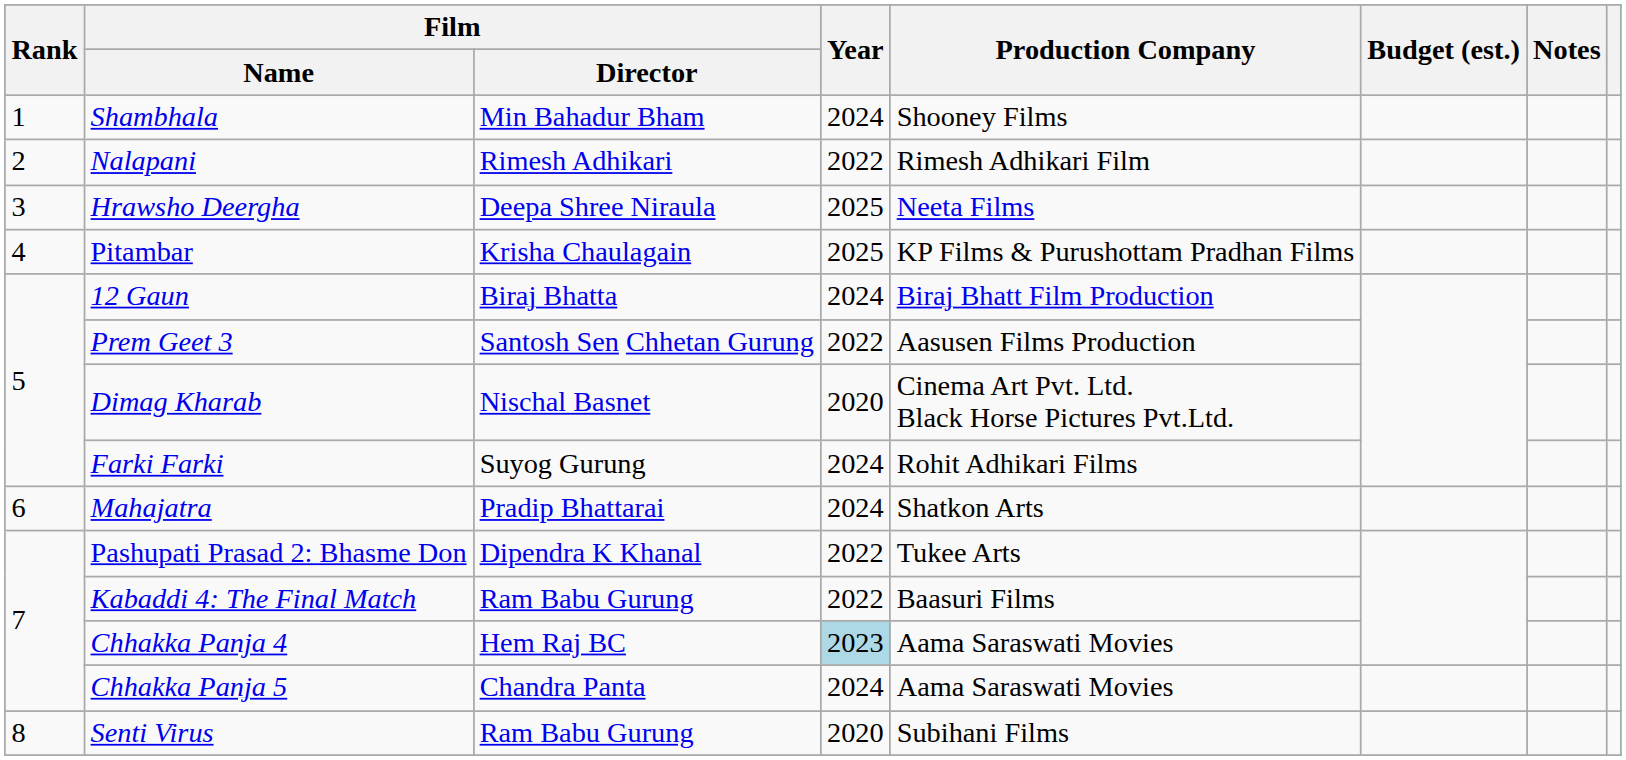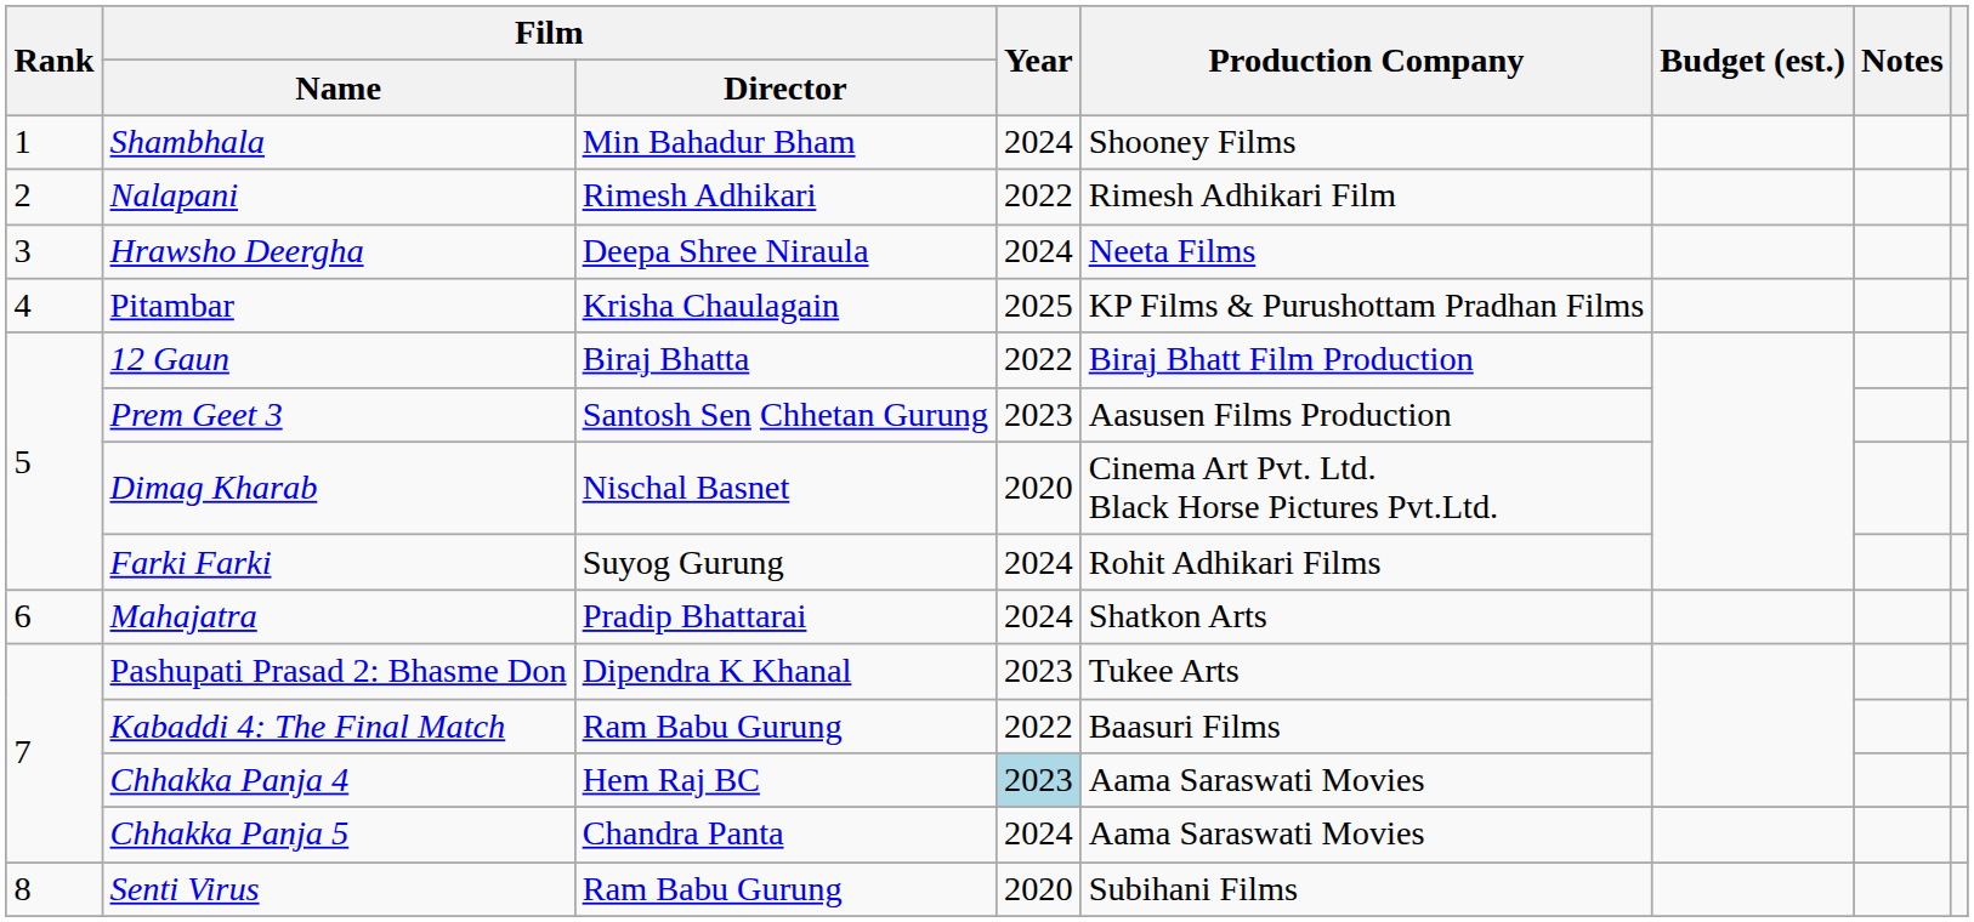 <table class="wikitable">
 <tr>
 <th rowspan="2">Rank</th>
 <th colspan="2">Film</th>
 <th rowspan="2">Year</th>
 <th rowspan="2">Production Company</th>
 <th rowspan="2">Budget (est.)</th>
 <th rowspan="2">Notes</th>
 <th rowspan="2" class="unsortable"></th>
 </tr>
 <tr>
 <th>Name</th>
 <th>Director</th>
 </tr>
 <tr>
 <td>1</td>
 <td><em><a href='#'>Shambhala</a></em></td>
 <td><a href='#'>Min Bahadur Bham</a></td>
 <td>2024</td>
 <td>Shooney Films</td>
 <td></td>
 <td></td>
 <td></td>
 </tr>
 <tr>
 <td>2</td>
 <td><em><a href='#'>Nalapani</a></em></td>
 <td><a href='#'>Rimesh Adhikari</a></td>
 <td>2022</td>
 <td>Rimesh Adhikari Film</td>
 <td></td>
 <td></td>
 <td></td>
 </tr>
 <tr>
 <td>3</td>
 <td><em><a href='#'>Hrawsho Deergha</a></em></td>
 <td><a href='#'>Deepa Shree Niraula</a></td>
-<td>2025</td>
+<td>2024</td>
 <td><a href='#'>Neeta Films</a></td>
 <td></td>
 <td></td>
 <td></td>
 </tr>
 <tr>
 <td>4</td>
 <td><a href='#'>Pitambar</a></td>
 <td><a href='#'>Krisha Chaulagain</a></td>
 <td>2025</td>
 <td>KP Films & Purushottam Pradhan Films</td>
 <td><br></td>
 <td></td>
 <td></td>
 </tr>
 <tr>
 <td rowspan="4">5</td>
 <td><em><a href='#'>12 Gaun</a></em></td>
 <td><a href='#'>Biraj Bhatta</a></td>
-<td>2024</td>
+<td>2022</td>
 <td><a href='#'>Biraj Bhatt Film Production</a></td>
 <td rowspan="4"></td>
 <td></td>
 <td></td>
 </tr>
 <tr>
 <td><em><a href='#'>Prem Geet 3</a></em></td>
 <td><a href='#'>Santosh Sen</a> <a href='#'>Chhetan Gurung</a></td>
-<td>2022</td>
+<td>2023</td>
 <td>Aasusen Films Production</td>
 <td></td>
 <td></td>
 </tr>
 <tr>
 <td><em><a href='#'>Dimag Kharab</a></em></td>
 <td><a href='#'>Nischal Basnet</a></td>
 <td>2020</td>
 <td>Cinema Art Pvt. Ltd.<br>Black Horse Pictures Pvt.Ltd.</td>
 <td></td>
 <td></td>
 </tr>
 <tr>
 <td><em><a href='#'>Farki Farki</a></em></td>
 <td>Suyog Gurung</td>
 <td>2024</td>
 <td>Rohit Adhikari Films</td>
 <td></td>
 <td></td>
 </tr>
 <tr>
 <td>6</td>
 <td><em><a href='#'>Mahajatra</a> </em></td>
 <td><a href='#'>Pradip Bhattarai </a></td>
 <td>2024</td>
 <td>Shatkon Arts</td>
 <td></td>
 <td></td>
 <td></td>
 </tr>
 <tr>
 <td rowspan="4">7</td>
 <td><a href='#'>Pashupati Prasad 2: Bhasme Don</a></td>
 <td><a href='#'>Dipendra K Khanal</a></td>
-<td>2022</td>
+<td>2023</td>
 <td>Tukee Arts</td>
 <td rowspan="3"></td>
 <td></td>
 <td></td>
 </tr>
 <tr>
 <td><em><a href='#'>Kabaddi 4: The Final Match</a></em></td>
 <td><a href='#'>Ram Babu Gurung</a></td>
 <td>2022</td>
 <td>Baasuri Films</td>
 <td></td>
 <td></td>
 </tr>
 <tr>
 <td><em><a href='#'>Chhakka Panja 4</a></em></td>
 <td><a href='#'>Hem Raj BC</a></td>
 <td style="background: lightblue;">2023</td>
 <td>Aama Saraswati Movies</td>
 <td></td>
 <td></td>
 </tr>
 <tr>
 <td><em><a href='#'>Chhakka Panja 5</a></em></td>
 <td><a href='#'>Chandra Panta</a></td>
 <td>2024</td>
 <td>Aama Saraswati Movies</td>
 <td></td>
 <td></td>
 <td></td>
 </tr>
 <tr>
 <td>8</td>
 <td><em><a href='#'>Senti Virus</a></em></td>
 <td><a href='#'>Ram Babu Gurung</a></td>
 <td>2020</td>
 <td>Subihani Films</td>
 <td></td>
 <td></td>
 <td></td>
 </tr>
 <tr>
 </tr>
 </table>
